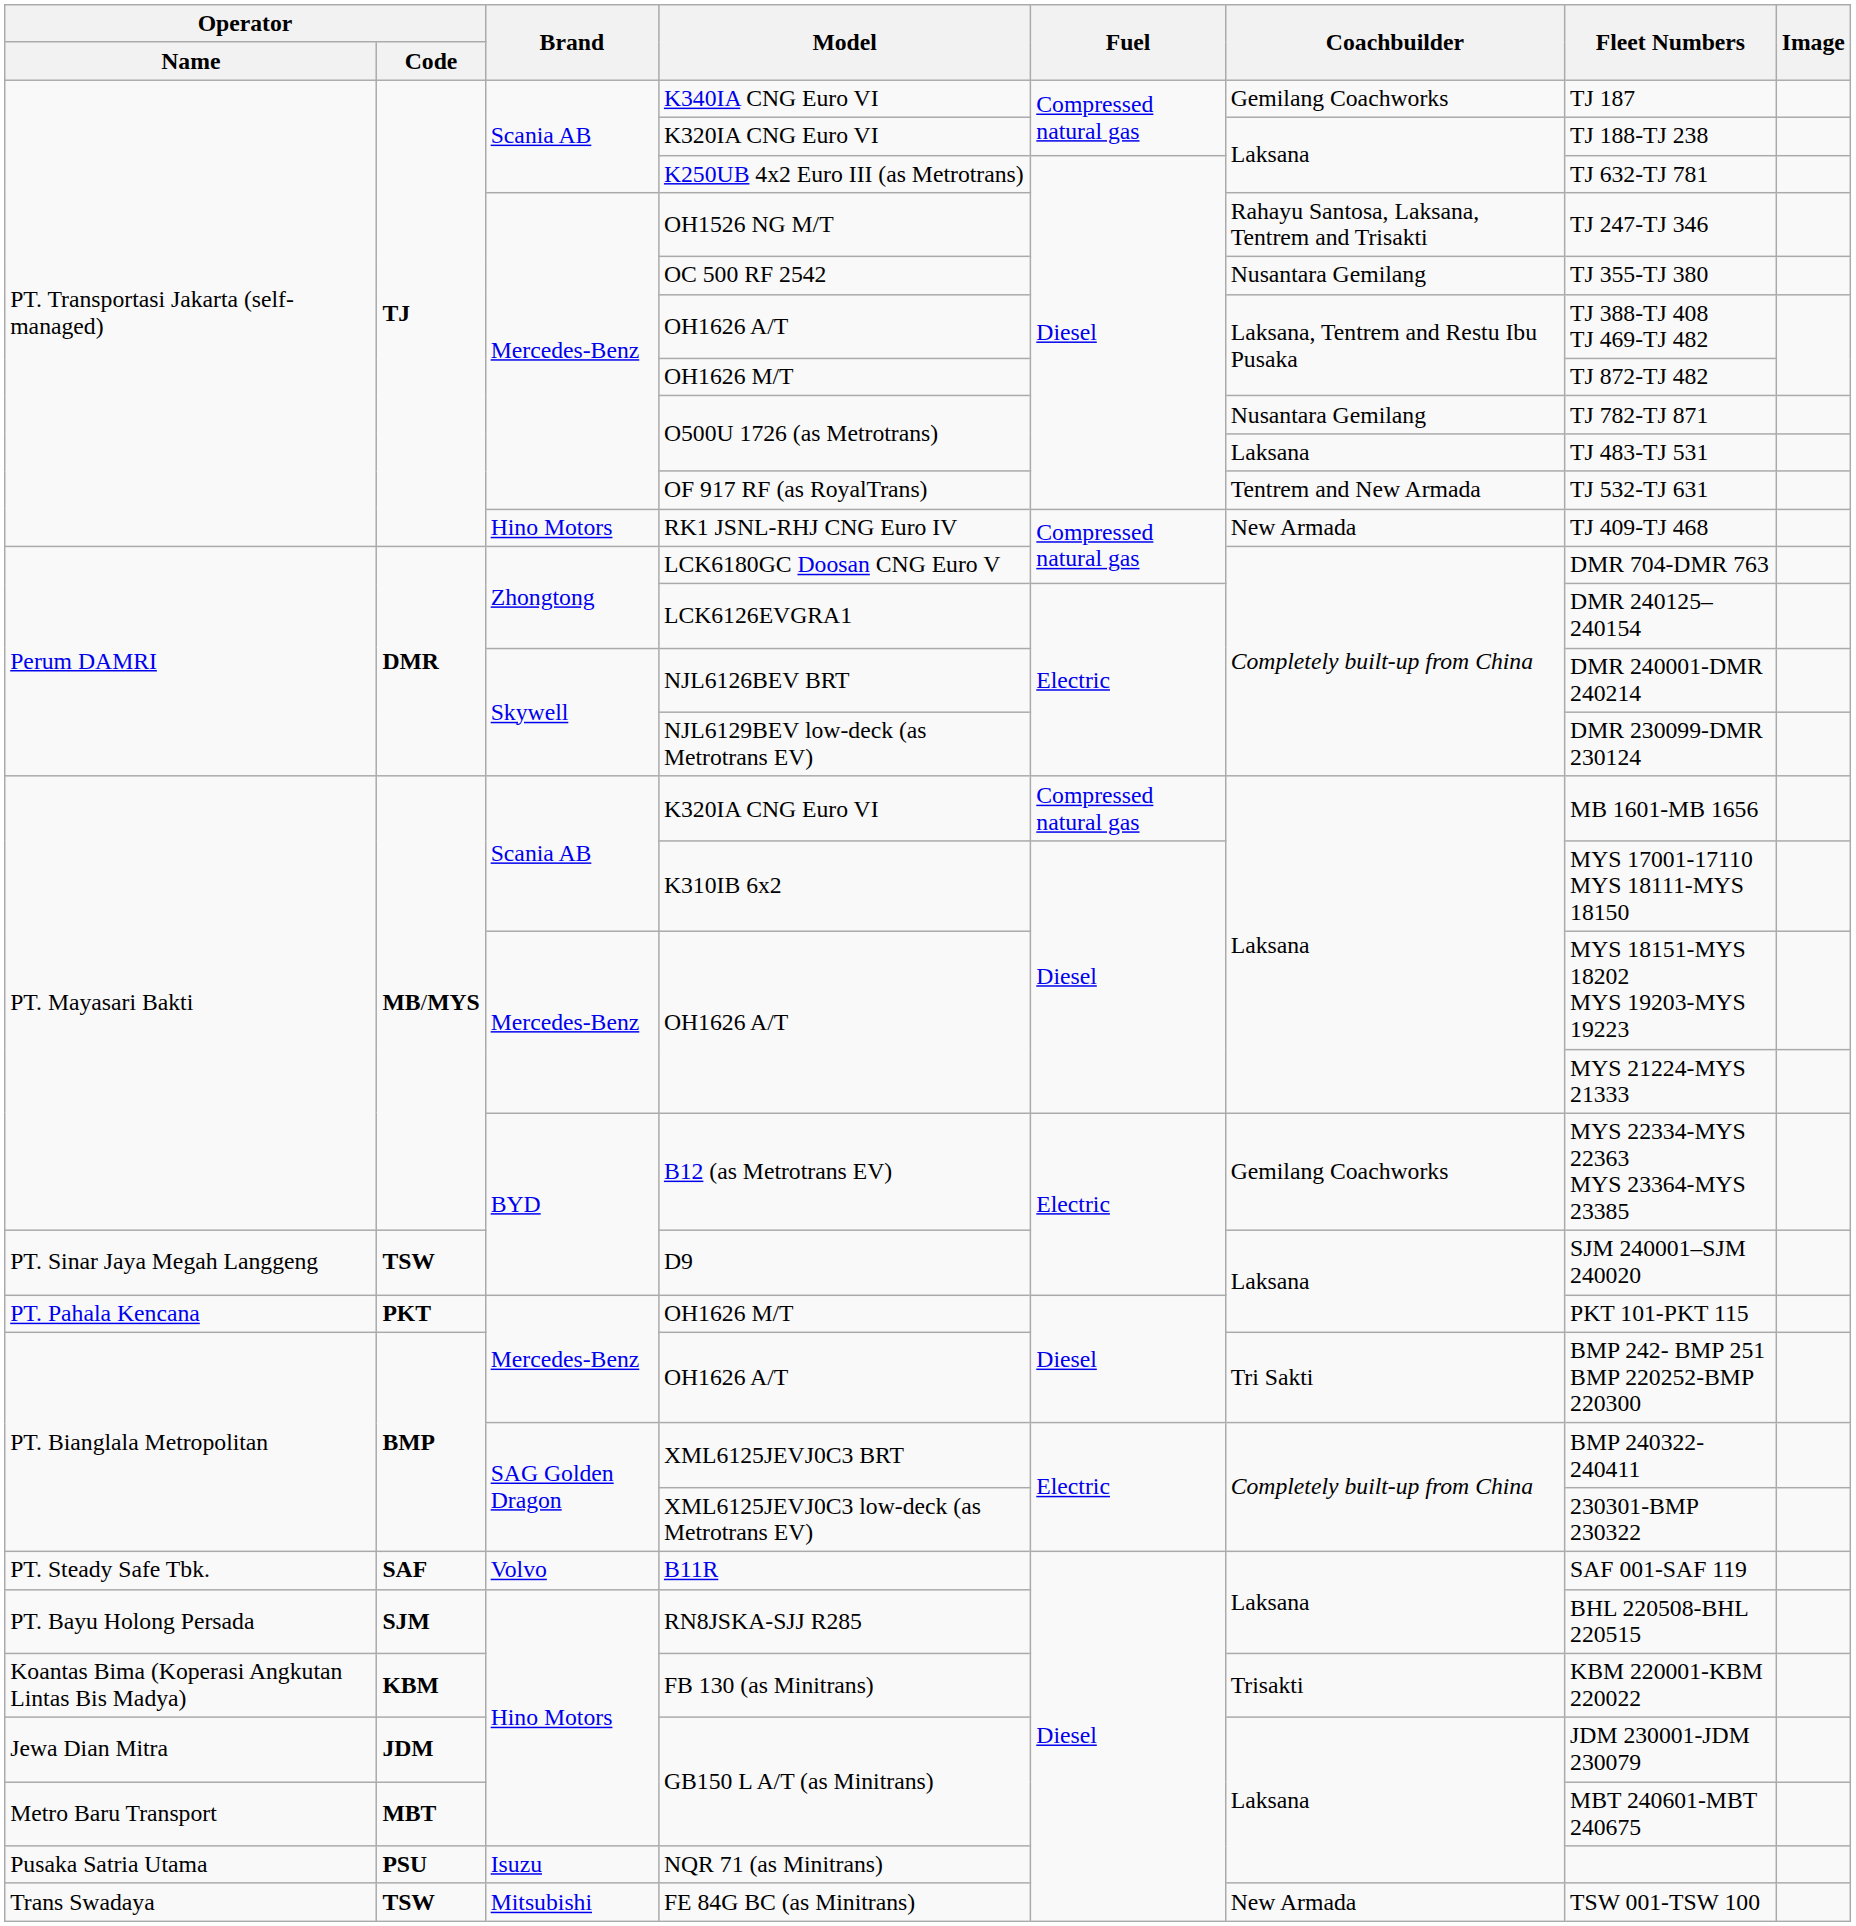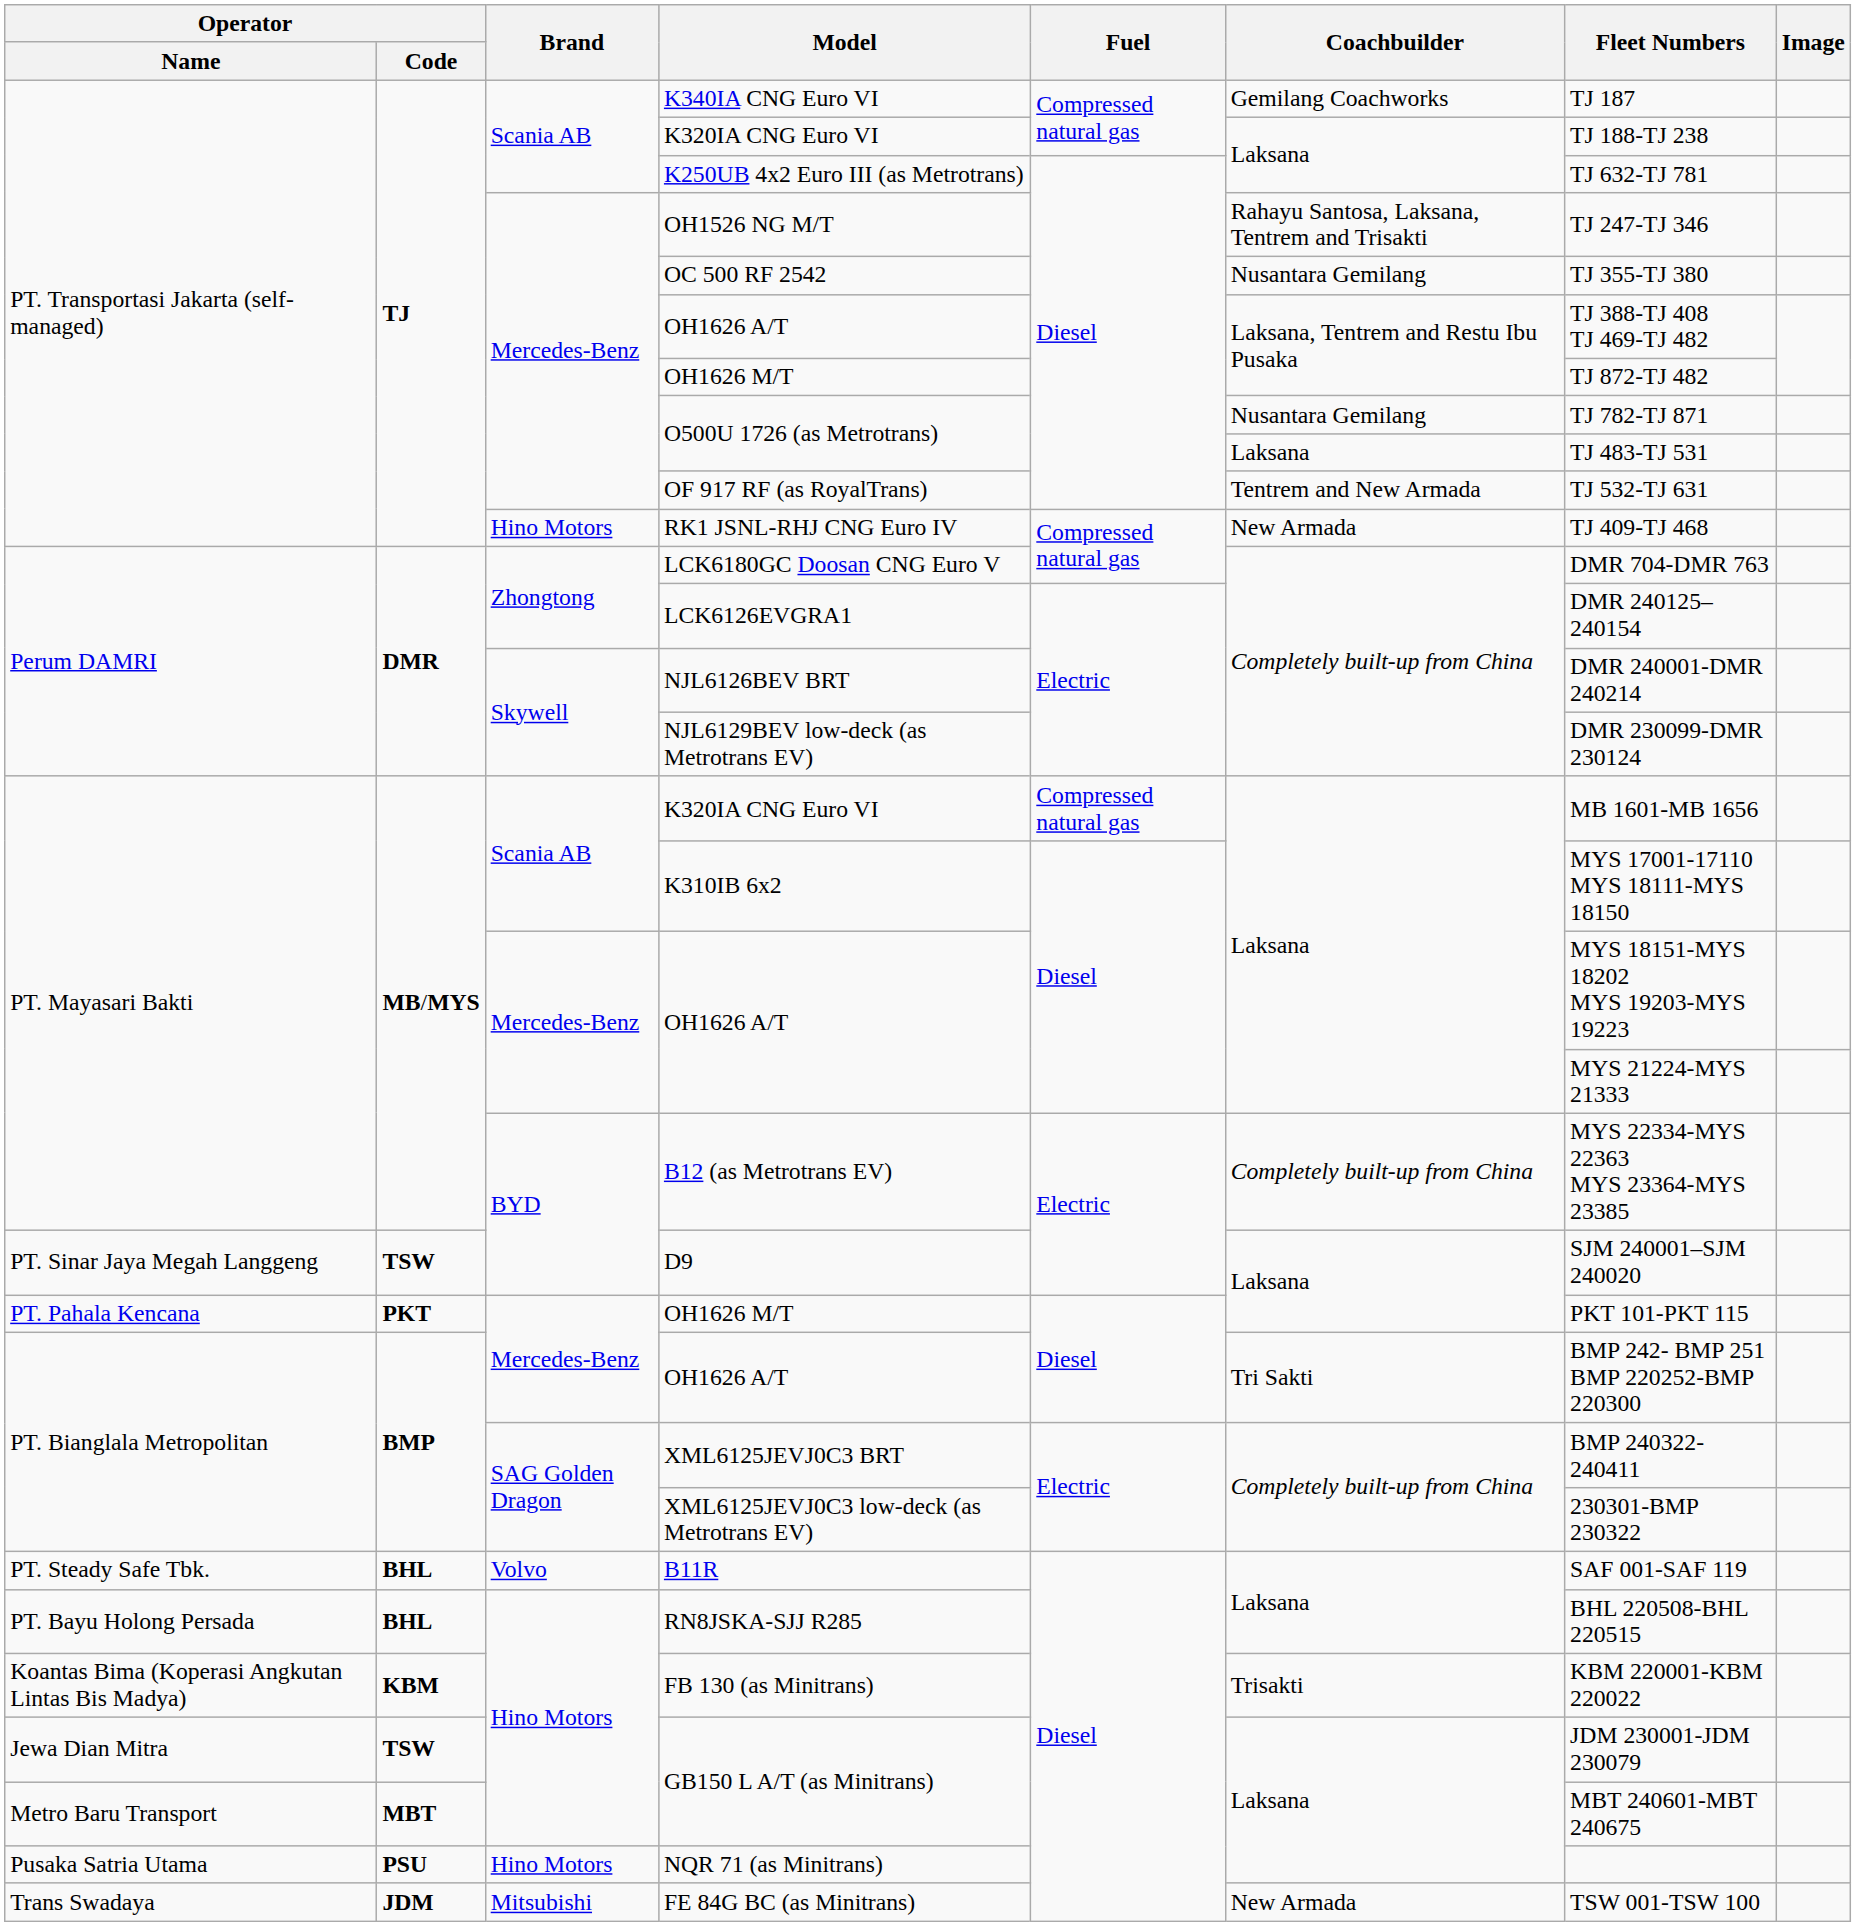 <table class="wikitable">
 <tr>
 <th colspan="2">Operator</th>
 <th rowspan="2">Brand</th>
 <th rowspan="2">Model</th>
 <th rowspan="2">Fuel</th>
 <th rowspan="2">Coachbuilder</th>
 <th rowspan="2">Fleet Numbers</th>
 <th rowspan="2">Image</th>
 </tr>
 <tr>
 <th>Name</th>
 <th>Code</th>
 </tr>
 <tr>
 <td rowspan="11">PT. Transportasi Jakarta (self-managed)</td>
 <td rowspan="11"><strong>TJ</strong></td>
 <td rowspan="3"> <a href='#'>Scania AB</a></td>
 <td><a href='#'>K340IA</a> CNG Euro VI</td>
 <td rowspan="2"><a href='#'>Compressed natural gas</a></td>
 <td>Gemilang Coachworks</td>
 <td>TJ 187</td>
 <td></td>
 </tr>
 <tr>
 <td>K320IA CNG Euro VI</td>
 <td rowspan="2">Laksana</td>
 <td>TJ 188-TJ 238</td>
 <td></td>
 </tr>
 <tr>
 <td><a href='#'>K250UB</a> 4x2 Euro III (as Metrotrans)</td>
 <td rowspan="8"><a href='#'>Diesel</a></td>
 <td>TJ 632-TJ 781</td>
 <td></td>
 </tr>
 <tr>
 <td rowspan="7"> <a href='#'>Mercedes-Benz</a></td>
 <td>OH1526 NG M/T</td>
 <td>Rahayu Santosa, Laksana, Tentrem and Trisakti</td>
 <td>TJ 247-TJ 346</td>
 <td></td>
 </tr>
 <tr>
 <td>OC 500 RF 2542</td>
 <td>Nusantara Gemilang</td>
 <td>TJ 355-TJ 380</td>
 <td></td>
 </tr>
 <tr>
 <td>OH1626 A/T</td>
 <td rowspan="2">Laksana, Tentrem and Restu Ibu Pusaka</td>
 <td>TJ 388-TJ 408<br>TJ 469-TJ 482</td>
 <td rowspan="2"></td>
 </tr>
 <tr>
 <td>OH1626 M/T</td>
 <td>TJ 872-TJ 482</td>
 </tr>
 <tr>
 <td rowspan="2">O500U 1726 (as Metrotrans)</td>
 <td>Nusantara Gemilang</td>
 <td>TJ 782-TJ 871</td>
 <td></td>
 </tr>
 <tr>
 <td>Laksana</td>
 <td>TJ 483-TJ 531</td>
 <td></td>
 </tr>
 <tr>
 <td>OF 917 RF (as RoyalTrans)</td>
 <td>Tentrem and New Armada</td>
 <td>TJ 532-TJ 631</td>
 <td></td>
 </tr>
 <tr>
 <td> <a href='#'>Hino Motors</a></td>
 <td>RK1 JSNL-RHJ CNG Euro IV</td>
 <td rowspan="2"><a href='#'>Compressed natural gas</a></td>
 <td>New Armada</td>
 <td>TJ 409-TJ 468</td>
 <td></td>
 </tr>
 <tr>
 <td rowspan="4"><a href='#'>Perum DAMRI</a></td>
 <td rowspan="4"><strong>DMR</strong></td>
 <td rowspan="2"> <a href='#'>Zhongtong</a></td>
 <td>LCK6180GC <a href='#'>Doosan</a> CNG Euro V</td>
 <td rowspan="4"><em>Completely built-up from China</em></td>
 <td>DMR 704-DMR 763</td>
 <td></td>
 </tr>
 <tr>
 <td>LCK6126EVGRA1</td>
 <td rowspan="3"><a href='#'>Electric</a></td>
 <td>DMR 240125–240154</td>
 <td></td>
 </tr>
 <tr>
 <td rowspan="2"> <a href='#'>Skywell</a></td>
 <td>NJL6126BEV BRT</td>
 <td>DMR 240001-DMR 240214</td>
 <td></td>
 </tr>
 <tr>
 <td>NJL6129BEV low-deck (as Metrotrans EV)</td>
 <td>DMR 230099-DMR 230124</td>
 <td></td>
 </tr>
 <tr>
 <td rowspan="5">PT. Mayasari Bakti</td>
 <td rowspan="5"><strong>MB</strong>/<strong>MYS</strong></td>
 <td rowspan="2"> <a href='#'>Scania AB</a></td>
 <td>K320IA CNG Euro VI</td>
 <td><a href='#'>Compressed natural gas</a></td>
 <td rowspan="4">Laksana</td>
 <td>MB 1601-MB 1656</td>
 <td></td>
 </tr>
 <tr>
 <td>K310IB 6x2</td>
 <td rowspan="3"><a href='#'>Diesel</a></td>
 <td>MYS 17001-17110<br>MYS 18111-MYS 18150</td>
 <td></td>
 </tr>
 <tr>
 <td rowspan="2"> <a href='#'>Mercedes-Benz</a></td>
 <td rowspan="2">OH1626 A/T</td>
 <td>MYS 18151-MYS 18202<br>MYS 19203-MYS 19223</td>
 <td></td>
 </tr>
 <tr>
 <td>MYS 21224-MYS 21333</td>
 <td></td>
 </tr>
 <tr>
 <td rowspan="2"> <a href='#'>BYD</a></td>
 <td><a href='#'>B12</a> (as Metrotrans EV)</td>
 <td rowspan="2"><a href='#'>Electric</a></td>
-<td>Gemilang Coachworks</td>
+<td><em>Completely built-up from China</em></td>
 <td>MYS 22334-MYS 22363<br>MYS 23364-MYS 23385</td>
 <td></td>
 </tr>
 <tr>
 <td>PT. Sinar Jaya Megah Langgeng</td>
 <td><strong>TSW</strong></td>
 <td>D9</td>
 <td rowspan="2">Laksana</td>
 <td>SJM 240001–SJM 240020</td>
 <td></td>
 </tr>
 <tr>
 <td><a href='#'>PT. Pahala Kencana</a></td>
 <td><strong>PKT</strong></td>
 <td rowspan="2"> <a href='#'>Mercedes-Benz</a></td>
 <td>OH1626 M/T</td>
 <td rowspan="2"><a href='#'>Diesel</a></td>
 <td>PKT 101-PKT 115</td>
 <td></td>
 </tr>
 <tr>
 <td rowspan="3">PT. Bianglala Metropolitan</td>
 <td rowspan="3"><strong>BMP</strong></td>
 <td>OH1626 A/T</td>
 <td>Tri Sakti</td>
 <td>BMP 242- BMP 251<br>BMP 220252-BMP 220300</td>
 <td></td>
 </tr>
 <tr>
 <td rowspan="2"> <a href='#'>SAG Golden Dragon</a></td>
 <td>XML6125JEVJ0C3 BRT</td>
 <td rowspan="2"><a href='#'>Electric</a></td>
 <td rowspan="2"><em>Completely built-up from China</em></td>
 <td>BMP 240322-240411</td>
 <td></td>
 </tr>
 <tr>
 <td>XML6125JEVJ0C3 low-deck (as Metrotrans EV)</td>
 <td>230301-BMP 230322</td>
 <td></td>
 </tr>
 <tr>
 <td>PT. Steady Safe Tbk.</td>
-<td><strong>SAF</strong></td>
+<td><strong>BHL</strong></td>
 <td> <a href='#'>Volvo</a></td>
 <td><a href='#'>B11R</a></td>
 <td rowspan="7"><a href='#'>Diesel</a></td>
 <td rowspan="2">Laksana</td>
 <td>SAF 001-SAF 119</td>
 <td></td>
 </tr>
 <tr>
 <td>PT. Bayu Holong Persada</td>
-<td><strong>SJM</strong></td>
+<td><strong>BHL</strong></td>
 <td rowspan="4"> <a href='#'>Hino Motors</a></td>
 <td>RN8JSKA-SJJ R285</td>
 <td>BHL 220508-BHL 220515</td>
 <td></td>
 </tr>
 <tr>
 <td>Koantas Bima (Koperasi Angkutan Lintas Bis Madya)</td>
 <td><strong>KBM</strong></td>
 <td>FB 130 (as Minitrans)</td>
 <td>Trisakti</td>
 <td>KBM 220001-KBM 220022</td>
 <td></td>
 </tr>
 <tr>
 <td>Jewa Dian Mitra</td>
-<td><strong>JDM</strong></td>
+<td><strong>TSW</strong></td>
 <td rowspan="2">GB150 L A/T (as Minitrans)</td>
 <td rowspan="3">Laksana</td>
 <td>JDM 230001-JDM 230079</td>
 <td></td>
 </tr>
 <tr>
 <td>Metro Baru Transport</td>
 <td><strong>MBT</strong></td>
 <td>MBT 240601-MBT 240675</td>
 <td></td>
 </tr>
 <tr>
 <td>Pusaka Satria Utama</td>
 <td><strong>PSU</strong></td>
-<td> <a href='#'>Isuzu</a></td>
+<td> <a href='#'>Hino Motors</a></td>
 <td>NQR 71 (as Minitrans)</td>
 <td></td>
 <td></td>
 </tr>
 <tr>
 <td>Trans Swadaya</td>
-<td><strong>TSW</strong></td>
+<td><strong>JDM</strong></td>
 <td> <a href='#'>Mitsubishi</a></td>
 <td>FE 84G BC (as Minitrans)</td>
 <td>New Armada</td>
 <td>TSW 001-TSW 100</td>
 <td></td>
 </tr>
 </table>
